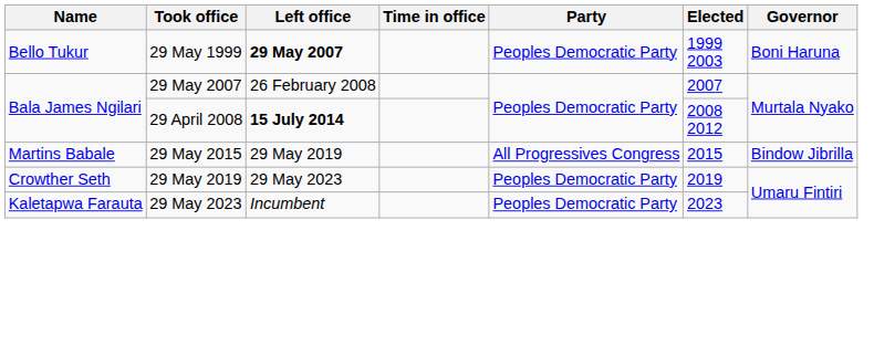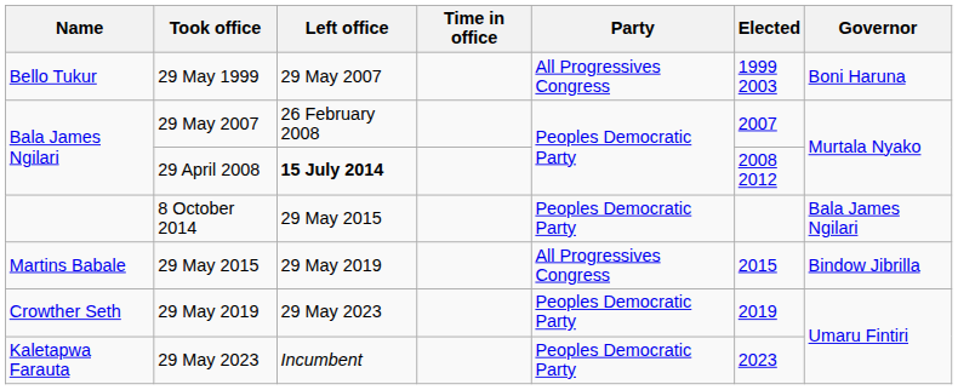 <table class="wikitable">
 <tr>
 <th>Name</th>
 <th>Took office</th>
 <th>Left office</th>
 <th>Time in office</th>
 <th>Party</th>
 <th>Elected</th>
 <th>Governor</th>
 </tr>
 <tr>
 <td><a href='#'>Bello Tukur</a><br></td>
 <td>29 May 1999</td>
-<td><strong>29 May 2007</strong></td>
+<td>29 May 2007</td>
 <td></td>
-<td><a href='#'>Peoples Democratic Party</a></td>
+<td><a href='#'>All Progressives Congress</a></td>
 <td><a href='#'>1999</a><br><a href='#'>2003</a></td>
 <td><a href='#'>Boni Haruna</a></td>
 </tr>
 <tr>
 <td rowspan="2"><a href='#'>Bala James Ngilari</a><br></td>
 <td>29 May 2007</td>
 <td>26 February 2008</td>
 <td></td>
 <td rowspan="2"><a href='#'>Peoples Democratic Party</a></td>
 <td><a href='#'>2007</a></td>
 <td rowspan="2"><a href='#'>Murtala Nyako</a></td>
 </tr>
 <tr>
 <td>29 April 2008</td>
 <td><strong>15 July 2014</strong></td>
 <td></td>
 <td><a href='#'>2008</a><br><a href='#'>2012</a></td>
+</tr>
+<tr>
+<td></td>
+<td>8 October 2014</td>
+<td>29 May 2015</td>
+<td></td>
+<td><a href='#'>Peoples Democratic Party</a></td>
+<td></td>
+<td><a href='#'>Bala James Ngilari</a></td>
 </tr>
 <tr>
 <td><a href='#'>Martins Babale</a><br></td>
 <td>29 May 2015</td>
 <td>29 May 2019</td>
 <td></td>
 <td><a href='#'>All Progressives Congress</a></td>
 <td><a href='#'>2015</a></td>
 <td><a href='#'>Bindow Jibrilla</a></td>
 </tr>
 <tr>
 <td><a href='#'>Crowther Seth</a><br></td>
 <td>29 May 2019</td>
 <td>29 May 2023</td>
 <td></td>
 <td><a href='#'>Peoples Democratic Party</a></td>
 <td><a href='#'>2019</a></td>
 <td rowspan="2"><a href='#'>Umaru Fintiri</a></td>
 </tr>
 <tr>
 <td><a href='#'>Kaletapwa Farauta</a><br></td>
 <td>29 May 2023</td>
 <td><em>Incumbent</em></td>
 <td></td>
 <td><a href='#'>Peoples Democratic Party</a></td>
 <td><a href='#'>2023</a></td>
 </tr>
 </table>
